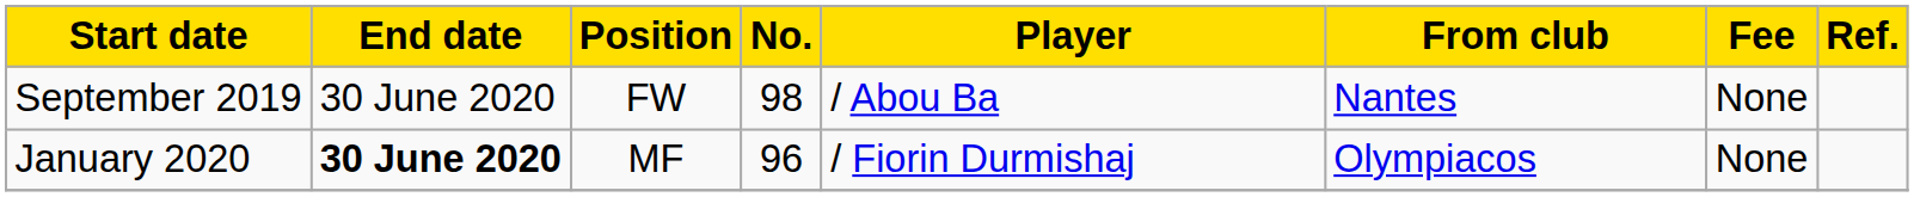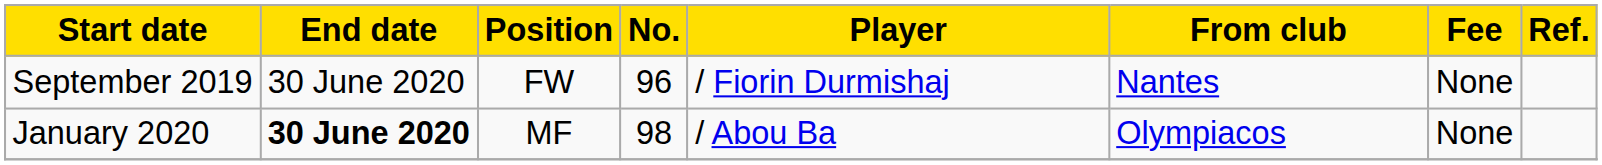 <table class="wikitable sortable">
 <tr>
 <th style="background:#FFDF00; color:black;"><strong>Start date</strong></th>
 <th style="background:#FFDF00; color:black;"><strong>End date</strong></th>
 <th style="background:#FFDF00; color:black;"><strong>Position</strong></th>
 <th style="background:#FFDF00; color:black;"><strong>No.</strong></th>
 <th style="background:#FFDF00; color:black;"; width=200><strong>Player</strong></th>
 <th style="background:#FFDF00; color:black;"; width=150><strong>From club</strong></th>
 <th style="background:#FFDF00; color:black;"><strong>Fee</strong></th>
 <th style="background:#FFDF00; color:black;"><strong>Ref.</strong></th>
 </tr>
 <tr>
 <td>September 2019</td>
 <td>30 June 2020</td>
 <td style="text-align:center;">FW</td>
-<td style="text-align:center;">98</td>
-<td style="text-align:left;"> /  <a href='#'>Abou Ba</a></td>
+<td style="text-align:center;">96</td>
+<td style="text-align:left;"> /  <a href='#'>Fiorin Durmishaj</a></td>
 <td style="text-align:left;"> <a href='#'>Nantes</a></td>
 <td>None</td>
 <td></td>
 </tr>
 <tr>
 <td>January 2020</td>
 <td><strong>30 June 2020</strong></td>
 <td style="text-align:center;">MF</td>
-<td style="text-align:center;">96</td>
-<td style="text-align:left;"> /  <a href='#'>Fiorin Durmishaj</a></td>
+<td style="text-align:center;">98</td>
+<td style="text-align:left;"> /  <a href='#'>Abou Ba</a></td>
 <td style="text-align:left;"> <a href='#'>Olympiacos</a></td>
 <td>None</td>
 <td></td>
 </tr>
 <tr>
 </tr>
 </table>
